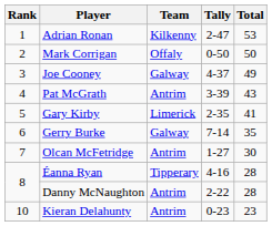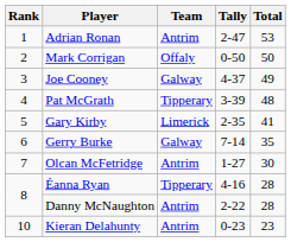 <table class="wikitable">
 <tr>
 <th>Rank</th>
 <th>Player</th>
 <th>Team</th>
 <th>Tally</th>
 <th>Total</th>
 </tr>
 <tr>
 <td rowspan=1 align=center>1</td>
 <td><a href='#'>Adrian Ronan</a></td>
-<td><a href='#'>Kilkenny</a></td>
+<td><a href='#'>Antrim</a></td>
 <td align=center>2-47</td>
 <td align=center>53</td>
 </tr>
 <tr>
 <td rowspan=1 align=center>2</td>
 <td><a href='#'>Mark Corrigan</a></td>
 <td><a href='#'>Offaly</a></td>
 <td align=center>0-50</td>
 <td align=center>50</td>
 </tr>
 <tr>
 <td rowspan=1 align=center>3</td>
 <td><a href='#'>Joe Cooney</a></td>
 <td><a href='#'>Galway</a></td>
 <td align=center>4-37</td>
 <td align=center>49</td>
 </tr>
 <tr>
 <td rowspan=1 align=center>4</td>
 <td><a href='#'>Pat McGrath</a></td>
-<td><a href='#'>Antrim</a></td>
+<td><a href='#'>Tipperary</a></td>
 <td align=center>3-39</td>
-<td align=center>43</td>
+<td align=center>48</td>
 </tr>
 <tr>
 <td rowspan=1 align=center>5</td>
 <td><a href='#'>Gary Kirby</a></td>
 <td><a href='#'>Limerick</a></td>
 <td align=center>2-35</td>
 <td align=center>41</td>
 </tr>
 <tr>
 <td rowspan=1 align=center>6</td>
 <td><a href='#'>Gerry Burke</a></td>
 <td><a href='#'>Galway</a></td>
 <td align=center>7-14</td>
 <td align=center>35</td>
 </tr>
 <tr>
 <td rowspan=1 align=center>7</td>
 <td><a href='#'>Olcan McFetridge</a></td>
 <td><a href='#'>Antrim</a></td>
 <td align=center>1-27</td>
 <td align=center>30</td>
 </tr>
 <tr>
 <td rowspan=2 align=center>8</td>
 <td><a href='#'>Éanna Ryan</a></td>
 <td><a href='#'>Tipperary</a></td>
 <td align=center>4-16</td>
 <td align=center>28</td>
 </tr>
 <tr>
 <td>Danny McNaughton</td>
 <td><a href='#'>Antrim</a></td>
 <td align=center>2-22</td>
 <td align=center>28</td>
 </tr>
 <tr>
 <td rowspan=1 align=center>10</td>
 <td><a href='#'>Kieran Delahunty</a></td>
 <td><a href='#'>Antrim</a></td>
 <td align=center>0-23</td>
 <td align=center>23</td>
 </tr>
 </table>
